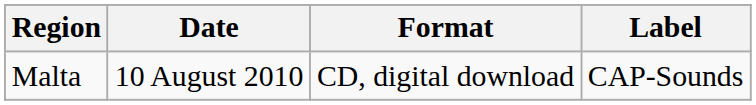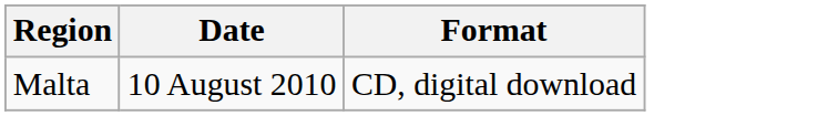 <table class="wikitable">
 <tr>
 <th>Region</th>
 <th>Date</th>
 <th>Format</th>
-<th>Label</th>
 </tr>
 <tr>
 <td>Malta</td>
 <td>10 August 2010</td>
 <td>CD, digital download</td>
-<td>CAP-Sounds</td>
 </tr>
 </table>
